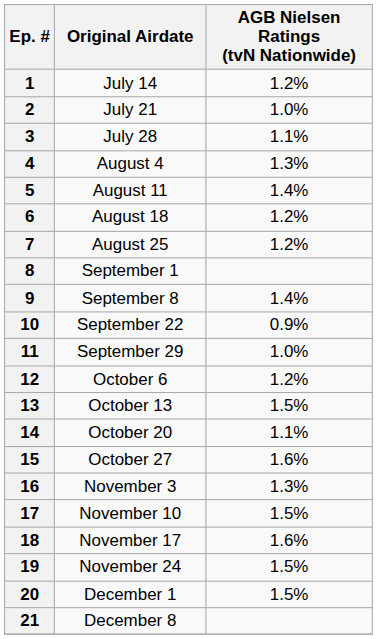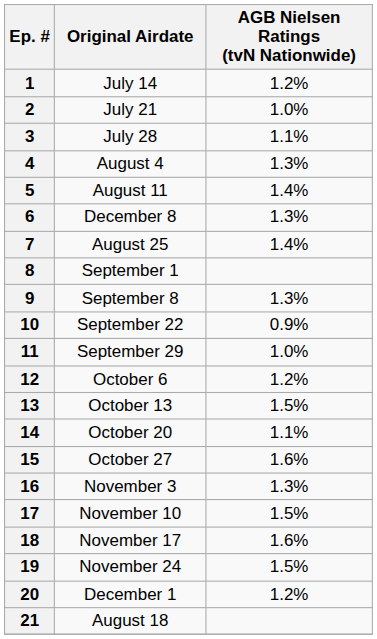 <table class="wikitable" style="text-align:center">
 <tr>
 <th rowspan=1 style="width:40px">Ep. #</th>
 <th style="width:135px">Original Airdate</th>
 <th width="150">AGB Nielsen Ratings<br>(tvN Nationwide)</th>
 </tr>
 <tr>
 <th>1</th>
 <td>July 14</td>
 <td>1.2%</td>
 </tr>
 <tr>
 <th>2</th>
 <td>July 21</td>
 <td>1.0%</td>
 </tr>
 <tr>
 <th>3</th>
 <td>July 28</td>
 <td>1.1%</td>
 </tr>
 <tr>
 <th>4</th>
 <td>August 4</td>
 <td>1.3%</td>
 </tr>
 <tr>
 <th>5</th>
 <td>August 11</td>
 <td>1.4%</td>
 </tr>
 <tr>
 <th>6</th>
-<td>August 18</td>
-<td>1.2%</td>
+<td>December 8</td>
+<td>1.3%</td>
 </tr>
 <tr>
 <th>7</th>
 <td>August 25</td>
-<td>1.2%</td>
+<td>1.4%</td>
 </tr>
 <tr>
 <th>8</th>
 <td>September 1</td>
 <td></td>
 </tr>
 <tr>
 <th>9</th>
 <td>September 8</td>
-<td>1.4%</td>
+<td>1.3%</td>
 </tr>
 <tr>
 <th>10</th>
 <td>September 22</td>
 <td>0.9%</td>
 </tr>
 <tr>
 <th>11</th>
 <td>September 29</td>
 <td>1.0%</td>
 </tr>
 <tr>
 <th>12</th>
 <td>October 6</td>
 <td>1.2%</td>
 </tr>
 <tr>
 <th>13</th>
 <td>October 13</td>
 <td>1.5%</td>
 </tr>
 <tr>
 <th>14</th>
 <td>October 20</td>
 <td>1.1%</td>
 </tr>
 <tr>
 <th>15</th>
 <td>October 27</td>
 <td>1.6%</td>
 </tr>
 <tr>
 <th>16</th>
 <td>November 3</td>
 <td>1.3%</td>
 </tr>
 <tr>
 <th>17</th>
 <td>November 10</td>
 <td>1.5%</td>
 </tr>
 <tr>
 <th>18</th>
 <td>November 17</td>
 <td>1.6%</td>
 </tr>
 <tr>
 <th>19</th>
 <td>November 24</td>
 <td>1.5%</td>
 </tr>
 <tr>
 <th>20</th>
 <td>December 1</td>
-<td>1.5%</td>
+<td>1.2%</td>
 </tr>
 <tr>
 <th>21</th>
-<td>December 8</td>
+<td>August 18</td>
 <td></td>
 </tr>
 <tr>
 </tr>
 </table>
